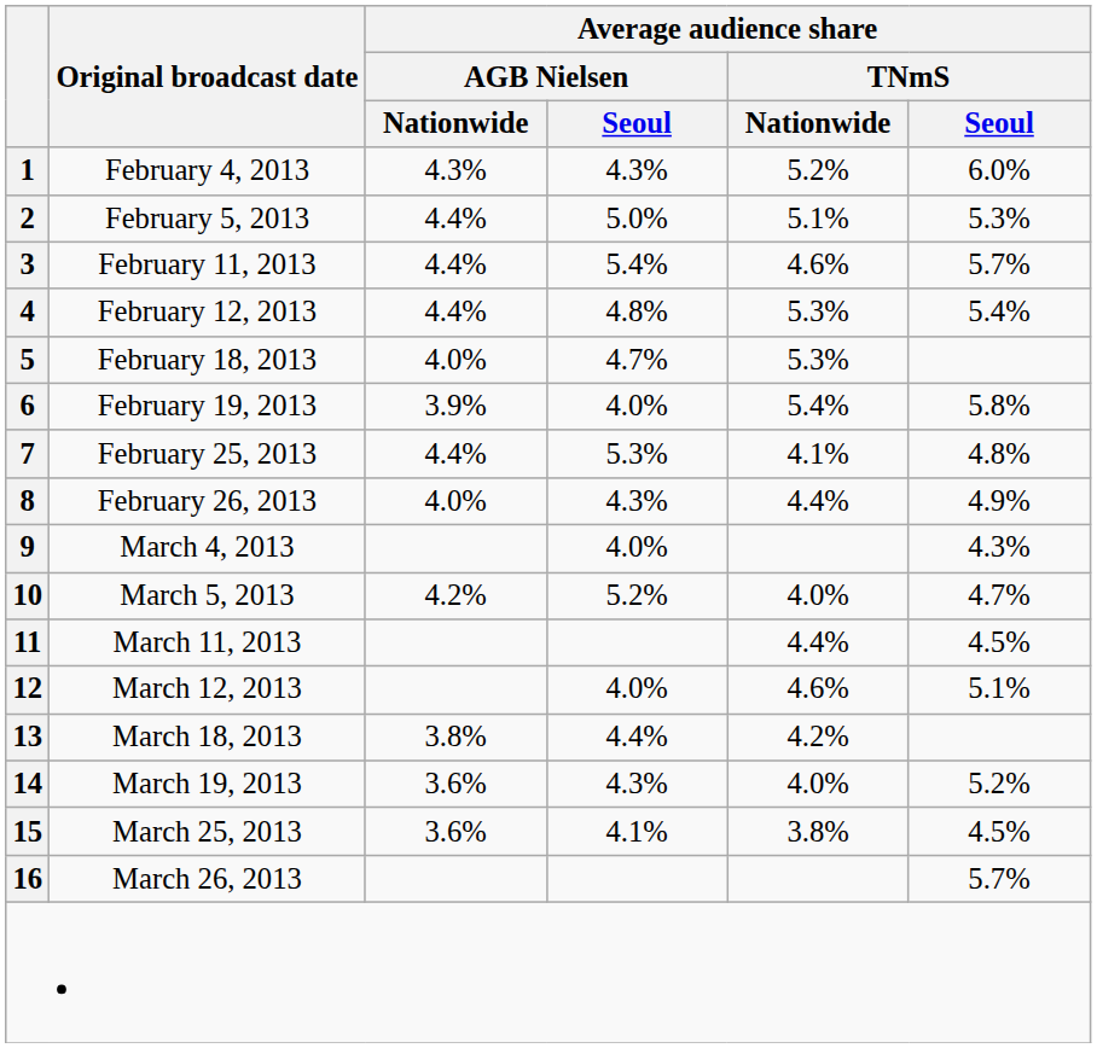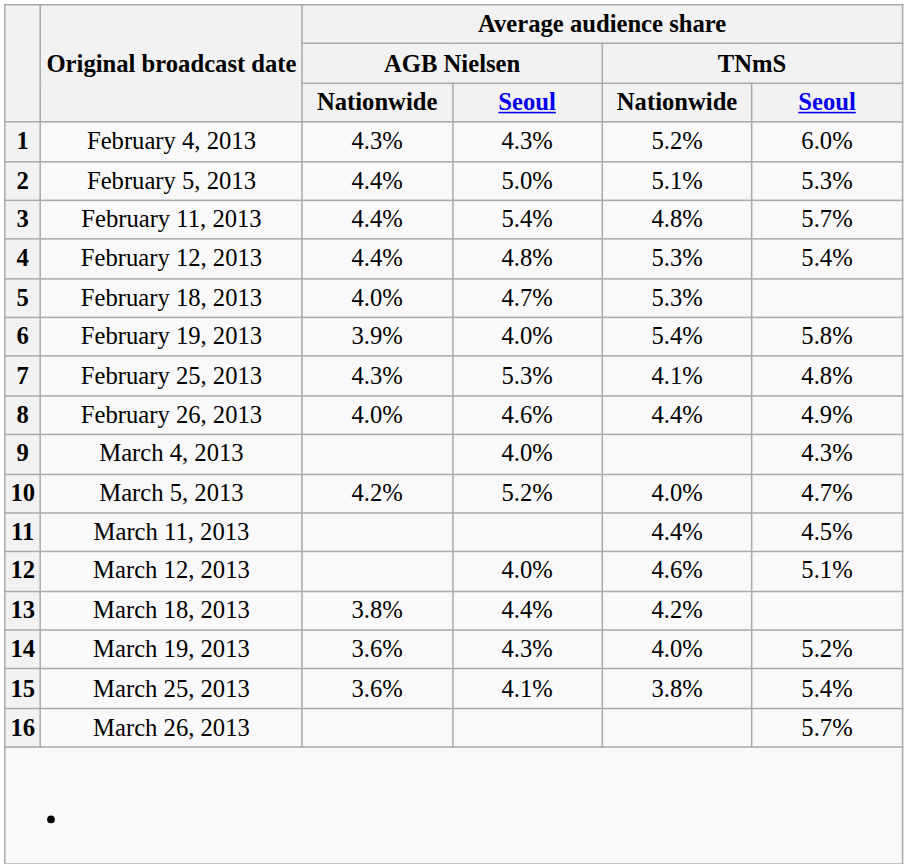 <table class="wikitable" style="text-align:center">
 <tr>
 <th rowspan="3"></th>
 <th rowspan="3">Original broadcast date</th>
 <th colspan="4">Average audience share</th>
 </tr>
 <tr>
 <th colspan="2">AGB Nielsen</th>
 <th colspan="2">TNmS</th>
 </tr>
 <tr>
 <th width="90">Nationwide</th>
 <th width="90"><a href='#'>Seoul</a></th>
 <th width="90">Nationwide</th>
 <th width="90"><a href='#'>Seoul</a></th>
 </tr>
 <tr>
 <th>1</th>
 <td>February 4, 2013</td>
 <td>4.3%</td>
 <td>4.3%</td>
 <td>5.2%</td>
 <td>6.0%</td>
 </tr>
 <tr>
 <th>2</th>
 <td>February 5, 2013</td>
 <td>4.4%</td>
 <td>5.0%</td>
 <td>5.1%</td>
 <td>5.3%</td>
 </tr>
 <tr>
 <th>3</th>
 <td>February 11, 2013</td>
 <td>4.4%</td>
 <td>5.4%</td>
-<td>4.6%</td>
+<td>4.8%</td>
 <td>5.7%</td>
 </tr>
 <tr>
 <th>4</th>
 <td>February 12, 2013</td>
 <td>4.4%</td>
 <td>4.8%</td>
 <td>5.3%</td>
 <td>5.4%</td>
 </tr>
 <tr>
 <th>5</th>
 <td>February 18, 2013</td>
 <td>4.0%</td>
 <td>4.7%</td>
 <td>5.3%</td>
 <td></td>
 </tr>
 <tr>
 <th>6</th>
 <td>February 19, 2013</td>
 <td>3.9%</td>
 <td>4.0%</td>
 <td>5.4%</td>
 <td>5.8%</td>
 </tr>
 <tr>
 <th>7</th>
 <td>February 25, 2013</td>
-<td>4.4%</td>
+<td>4.3%</td>
 <td>5.3%</td>
 <td>4.1%</td>
 <td>4.8%</td>
 </tr>
 <tr>
 <th>8</th>
 <td>February 26, 2013</td>
 <td>4.0%</td>
-<td>4.3%</td>
+<td>4.6%</td>
 <td>4.4%</td>
 <td>4.9%</td>
 </tr>
 <tr>
 <th>9</th>
 <td>March 4, 2013</td>
 <td></td>
 <td>4.0%</td>
 <td></td>
 <td>4.3%</td>
 </tr>
 <tr>
 <th>10</th>
 <td>March 5, 2013</td>
 <td>4.2%</td>
 <td>5.2%</td>
 <td>4.0%</td>
 <td>4.7%</td>
 </tr>
 <tr>
 <th>11</th>
 <td>March 11, 2013</td>
 <td></td>
 <td></td>
 <td>4.4%</td>
 <td>4.5%</td>
 </tr>
 <tr>
 <th>12</th>
 <td>March 12, 2013</td>
 <td></td>
 <td>4.0%</td>
 <td>4.6%</td>
 <td>5.1%</td>
 </tr>
 <tr>
 <th>13</th>
 <td>March 18, 2013</td>
 <td>3.8%</td>
 <td>4.4%</td>
 <td>4.2%</td>
 <td></td>
 </tr>
 <tr>
 <th>14</th>
 <td>March 19, 2013</td>
 <td>3.6%</td>
 <td>4.3%</td>
 <td>4.0%</td>
 <td>5.2%</td>
 </tr>
 <tr>
 <th>15</th>
 <td>March 25, 2013</td>
 <td>3.6%</td>
 <td>4.1%</td>
 <td>3.8%</td>
-<td>4.5%</td>
+<td>5.4%</td>
 </tr>
 <tr>
 <th>16</th>
 <td>March 26, 2013</td>
 <td></td>
 <td></td>
 <td></td>
 <td>5.7%</td>
 </tr>
 <tr>
 <td colspan="6"><br><ul><li></li></ul></td>
 </tr>
 </table>
